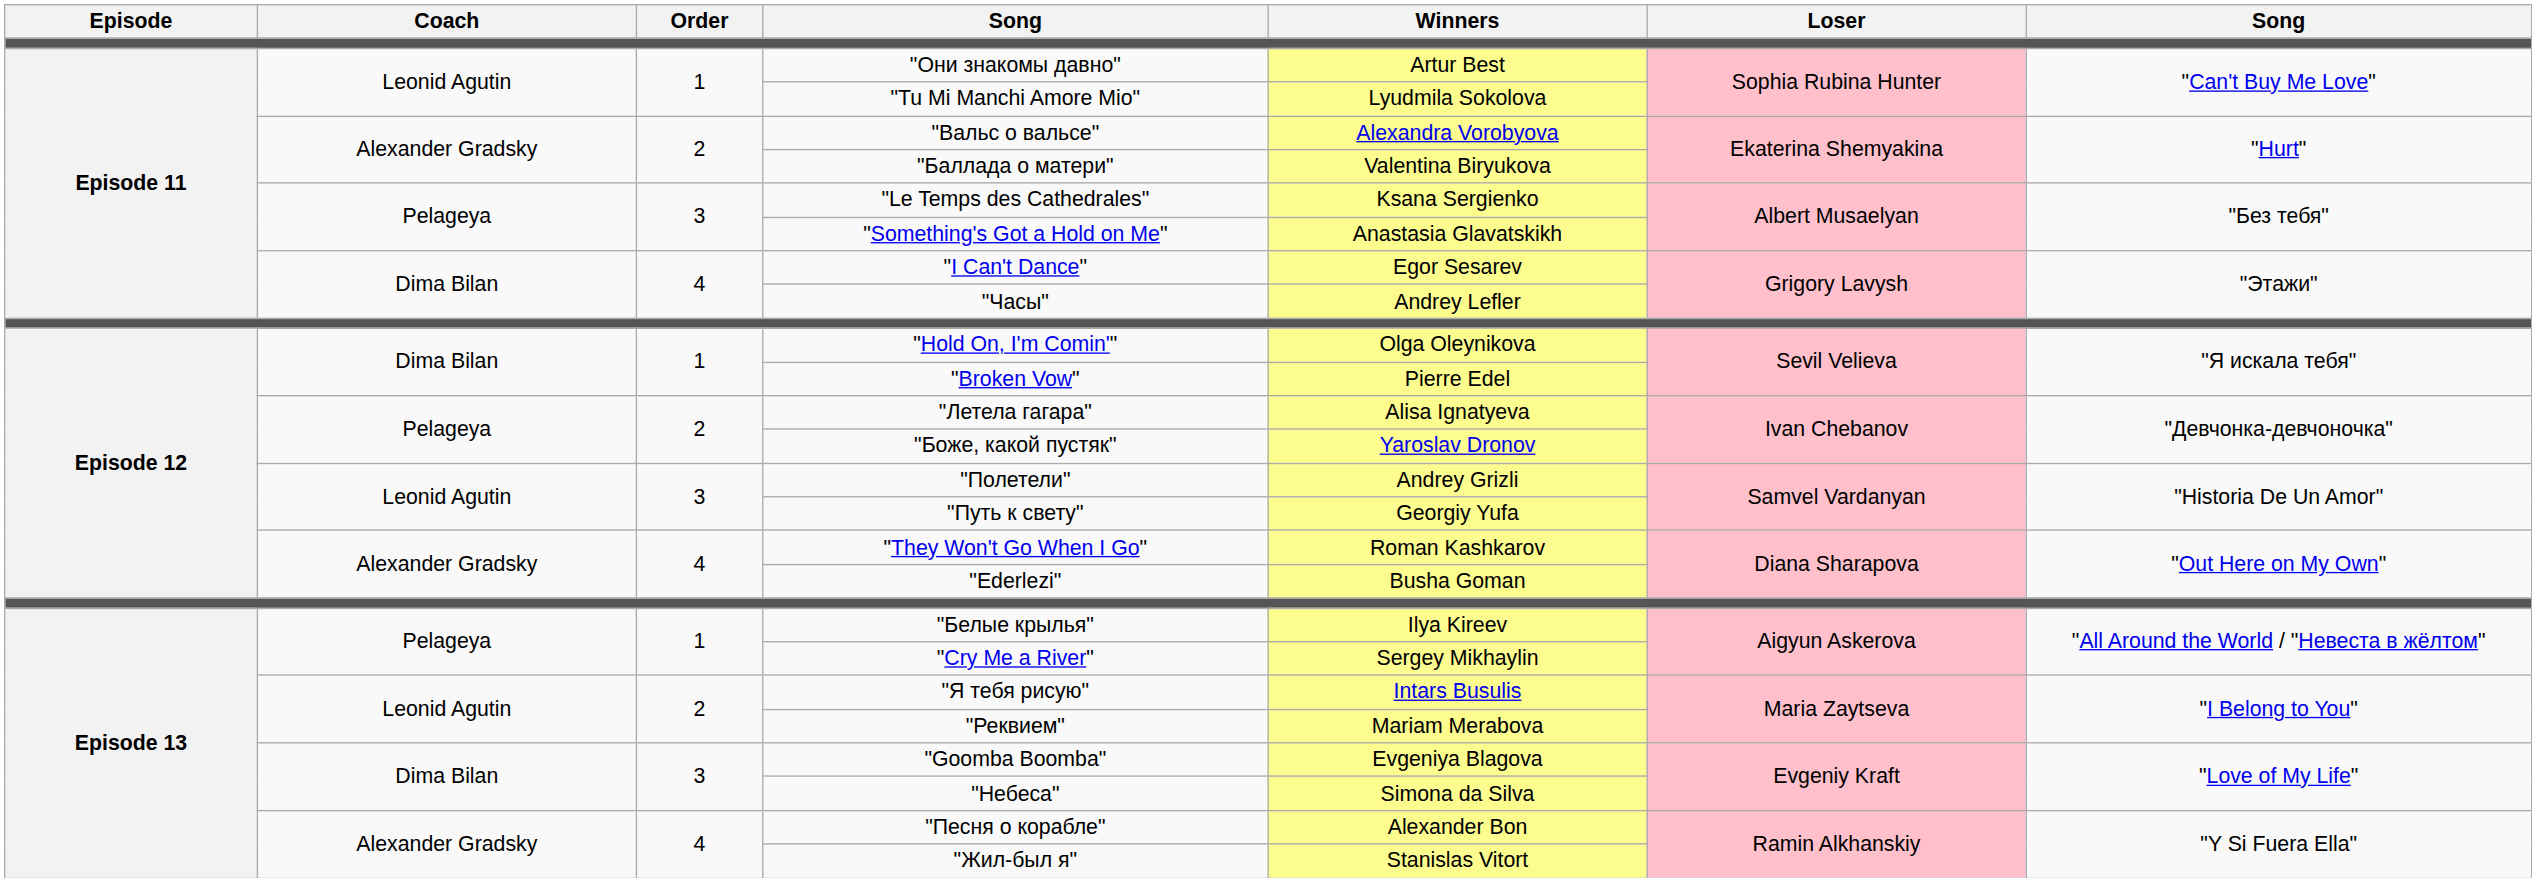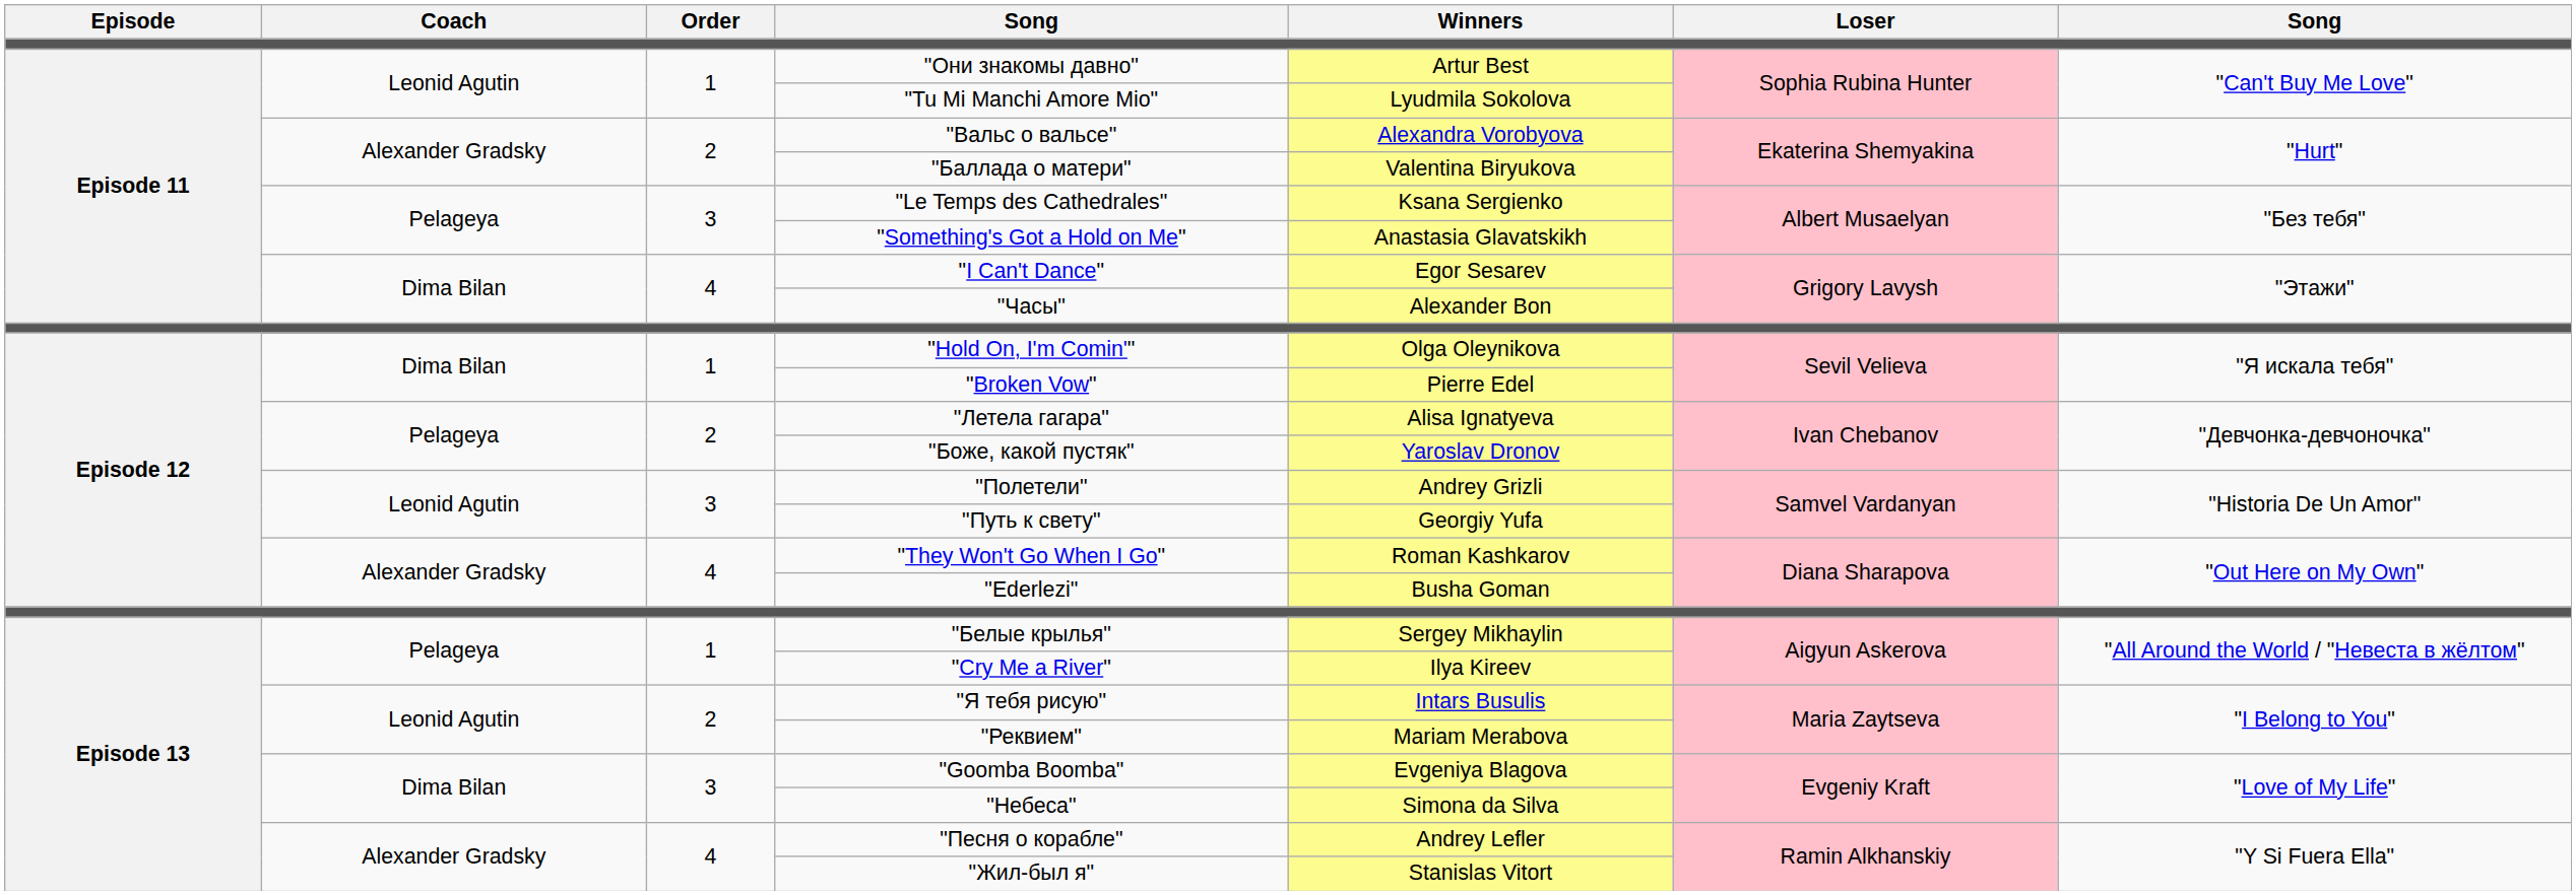 <table class="wikitable" style="text-align: center; width:120%;">
 <tr>
 <th width="10%">Episode</th>
 <th width="15%">Coach</th>
 <th width="5%">Order</th>
 <th width="20%">Song</th>
 <th width="15%">Winners</th>
 <th width="15%">Loser</th>
 <th width="20%">Song</th>
 </tr>
 <tr>
 <td colspan="7" style="background:#555;"></td>
 </tr>
 <tr>
 <th rowspan="8">Episode 11 <br> </th>
 <td rowspan=2>Leonid Agutin</td>
 <td rowspan=2>1</td>
 <td>"Они знакомы давно"</td>
 <td style="background:#fdfc8f">Artur Best</td>
 <td rowspan=2 style="background:pink">Sophia Rubina Hunter</td>
 <td rowspan=2>"<a href='#'>Can't Buy Me Love</a>"</td>
 </tr>
 <tr>
 <td>"Tu Mi Manchi Amore Mio"</td>
 <td style="background:#fdfc8f">Lyudmila Sokolova</td>
 </tr>
 <tr>
 <td rowspan=2>Alexander Gradsky</td>
 <td rowspan=2>2</td>
 <td>"Вальс о вальсе"</td>
 <td style="background:#fdfc8f"><a href='#'>Alexandra Vorobyova</a></td>
 <td rowspan=2 style="background:pink">Ekaterina Shemyakina</td>
 <td rowspan=2>"<a href='#'>Hurt</a>"</td>
 </tr>
 <tr>
 <td>"Баллада о матери"</td>
 <td style="background:#fdfc8f">Valentina Biryukova</td>
 </tr>
 <tr>
 <td rowspan=2>Pelageya</td>
 <td rowspan=2>3</td>
 <td>"Le Temps des Cathedrales"</td>
 <td style="background:#fdfc8f">Ksana Sergienko</td>
 <td rowspan=2 style="background:pink">Albert Musaelyan</td>
 <td rowspan=2>"Без тебя"</td>
 </tr>
 <tr>
 <td>"<a href='#'>Something's Got a Hold on Me</a>"</td>
 <td style="background:#fdfc8f">Anastasia Glavatskikh</td>
 </tr>
 <tr>
 <td rowspan=2>Dima Bilan</td>
 <td rowspan=2>4</td>
 <td>"<a href='#'>I Can't Dance</a>"</td>
 <td style="background:#fdfc8f">Egor Sesarev</td>
 <td rowspan=2 style="background:pink">Grigory Lavysh</td>
 <td rowspan=2>"Этажи"</td>
 </tr>
 <tr>
 <td>"Часы"</td>
-<td style="background:#fdfc8f">Andrey Lefler</td>
+<td style="background:#fdfc8f">Alexander Bon</td>
 </tr>
 <tr>
 <td colspan="10" style="background:#555;"></td>
 </tr>
 <tr>
 <th rowspan=8>Episode 12 <br> </th>
 <td rowspan=2>Dima Bilan</td>
 <td rowspan=2>1</td>
 <td>"<a href='#'>Hold On, I'm Comin'</a>"</td>
 <td style="background:#fdfc8f">Olga Oleynikova</td>
 <td rowspan=2 style="background:pink">Sevil Velieva</td>
 <td rowspan=2>"Я искала тебя"</td>
 </tr>
 <tr>
 <td>"<a href='#'>Broken Vow</a>"</td>
 <td style="background:#fdfc8f">Pierre Edel</td>
 </tr>
 <tr>
 <td rowspan=2>Pelageya</td>
 <td rowspan=2>2</td>
 <td>"Летела гагара"</td>
 <td style="background:#fdfc8f">Alisa Ignatyeva</td>
 <td rowspan=2 style="background:pink">Ivan Chebanov</td>
 <td rowspan=2>"Девчонка-девчоночка"</td>
 </tr>
 <tr>
 <td>"Боже, какой пустяк"</td>
 <td style="background:#fdfc8f"><a href='#'>Yaroslav Dronov</a></td>
 </tr>
 <tr>
 <td rowspan=2>Leonid Agutin</td>
 <td rowspan=2>3</td>
 <td>"Полетели"</td>
 <td style="background:#fdfc8f">Andrey Grizli</td>
 <td rowspan=2 style="background:pink">Samvel Vardanyan</td>
 <td rowspan=2>"Historia De Un Amor"</td>
 </tr>
 <tr>
 <td>"Путь к свету"</td>
 <td style="background:#fdfc8f">Georgiy Yufa</td>
 </tr>
 <tr>
 <td rowspan=2>Alexander Gradsky</td>
 <td rowspan=2>4</td>
 <td>"<a href='#'>They Won't Go When I Go</a>"</td>
 <td style="background:#fdfc8f">Roman Kashkarov</td>
 <td rowspan=2 style="background:pink">Diana Sharapova</td>
 <td rowspan=2>"<a href='#'>Out Here on My Own</a>"</td>
 </tr>
 <tr>
 <td>"Ederlezi"</td>
 <td style="background:#fdfc8f">Busha Goman</td>
 </tr>
 <tr>
 <td colspan="10" style="background:#555;"></td>
 </tr>
 <tr>
 <th rowspan=8>Episode 13 <br> </th>
 <td rowspan=2>Pelageya</td>
 <td rowspan=2>1</td>
 <td>"Белые крылья"</td>
-<td style="background:#fdfc8f">Ilya Kireev</td>
+<td style="background:#fdfc8f">Sergey Mikhaylin</td>
 <td rowspan=2 style="background:pink">Aigyun Askerova</td>
 <td rowspan=2>"<a href='#'>All Around the World</a> / "<a href='#'>Невеста в жёлтом</a>"</td>
 </tr>
 <tr>
 <td>"<a href='#'>Cry Me a River</a>"</td>
-<td style="background:#fdfc8f">Sergey Mikhaylin</td>
+<td style="background:#fdfc8f">Ilya Kireev</td>
 </tr>
 <tr>
 <td rowspan=2>Leonid Agutin</td>
 <td rowspan=2>2</td>
 <td>"Я тебя рисую"</td>
 <td style="background:#fdfc8f"><a href='#'>Intars Busulis</a></td>
 <td rowspan=2 style="background:pink">Maria Zaytseva</td>
 <td rowspan=2>"<a href='#'>I Belong to You</a>"</td>
 </tr>
 <tr>
 <td style="text-align:center;">"Реквием"</td>
 <td style="background:#fdfc8f">Mariam Merabova</td>
 </tr>
 <tr>
 <td rowspan=2>Dima Bilan</td>
 <td rowspan=2>3</td>
 <td>"Goomba Boomba"</td>
 <td style="background:#fdfc8f">Evgeniya Blagova</td>
 <td rowspan=2 style="background:pink">Evgeniy Kraft</td>
 <td rowspan=2>"<a href='#'>Love of My Life</a>"</td>
 </tr>
 <tr>
 <td>"Небеса"</td>
 <td style="background:#fdfc8f">Simona da Silva</td>
 </tr>
 <tr>
 <td rowspan=2>Alexander Gradsky</td>
 <td rowspan=2>4</td>
 <td>"Песня о корабле"</td>
-<td style="background:#fdfc8f">Alexander Bon</td>
+<td style="background:#fdfc8f">Andrey Lefler</td>
 <td rowspan=2 style="background:pink">Ramin Alkhanskiy</td>
 <td rowspan=2>"Y Si Fuera Ella"</td>
 </tr>
 <tr>
 <td>"Жил-был я"</td>
 <td style="background:#fdfc8f">Stanislas Vitort</td>
 </tr>
 </table>
